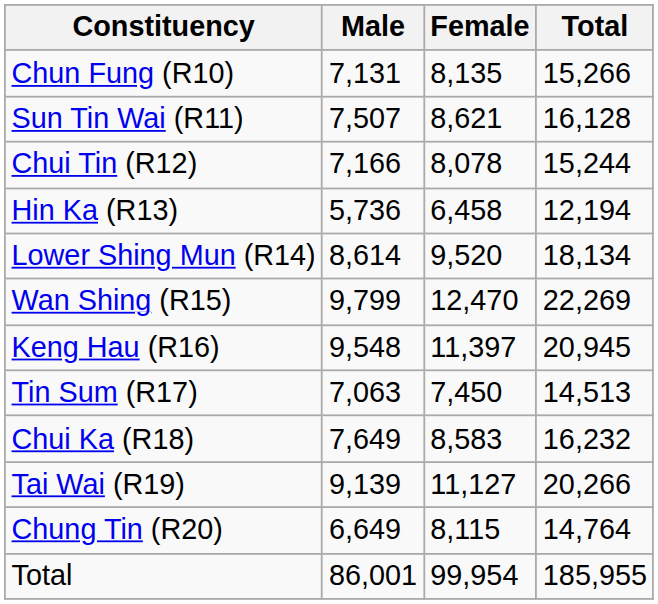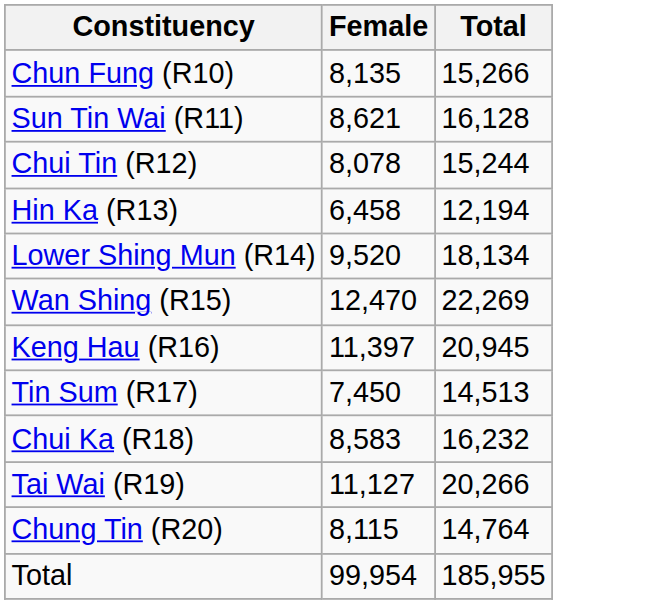 <table class="wikitable">
 <tr>
 <th>Constituency</th>
-<th>Male</th>
 <th>Female</th>
 <th>Total</th>
 </tr>
 <tr>
 <td><a href='#'>Chun Fung</a> (R10)</td>
-<td>7,131</td>
 <td>8,135</td>
 <td>15,266</td>
 </tr>
 <tr>
 <td><a href='#'>Sun Tin Wai</a> (R11)</td>
-<td>7,507</td>
 <td>8,621</td>
 <td>16,128</td>
 </tr>
 <tr>
 <td><a href='#'>Chui Tin</a> (R12)</td>
-<td>7,166</td>
 <td>8,078</td>
 <td>15,244</td>
 </tr>
 <tr>
 <td><a href='#'>Hin Ka</a> (R13)</td>
-<td>5,736</td>
 <td>6,458</td>
 <td>12,194</td>
 </tr>
 <tr>
 <td><a href='#'>Lower Shing Mun</a> (R14)</td>
-<td>8,614</td>
 <td>9,520</td>
 <td>18,134</td>
 </tr>
 <tr>
 <td><a href='#'>Wan Shing</a> (R15)</td>
-<td>9,799</td>
 <td>12,470</td>
 <td>22,269</td>
 </tr>
 <tr>
 <td><a href='#'>Keng Hau</a> (R16)</td>
-<td>9,548</td>
 <td>11,397</td>
 <td>20,945</td>
 </tr>
 <tr>
 <td><a href='#'>Tin Sum</a> (R17)</td>
-<td>7,063</td>
 <td>7,450</td>
 <td>14,513</td>
 </tr>
 <tr>
 <td><a href='#'>Chui Ka</a> (R18)</td>
-<td>7,649</td>
 <td>8,583</td>
 <td>16,232</td>
 </tr>
 <tr>
 <td><a href='#'>Tai Wai</a> (R19)</td>
-<td>9,139</td>
 <td>11,127</td>
 <td>20,266</td>
 </tr>
 <tr>
 <td><a href='#'>Chung Tin</a> (R20)</td>
-<td>6,649</td>
 <td>8,115</td>
 <td>14,764</td>
 </tr>
 <tr>
 <td>Total</td>
-<td>86,001</td>
 <td>99,954</td>
 <td>185,955</td>
 </tr>
 </table>
